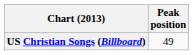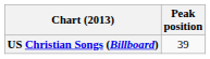 <table class="wikitable sortable plainrowheaders" style="text-align:center">
 <tr>
 <th scope="col">Chart (2013)</th>
 <th scope="col">Peak<br>position</th>
 </tr>
 <tr>
 <th scope="row">US <a href='#'>Christian Songs</a> (<em><a href='#'>Billboard</a></em>)</th>
-<td>49</td>
+<td>39</td>
 </tr>
 </table>
